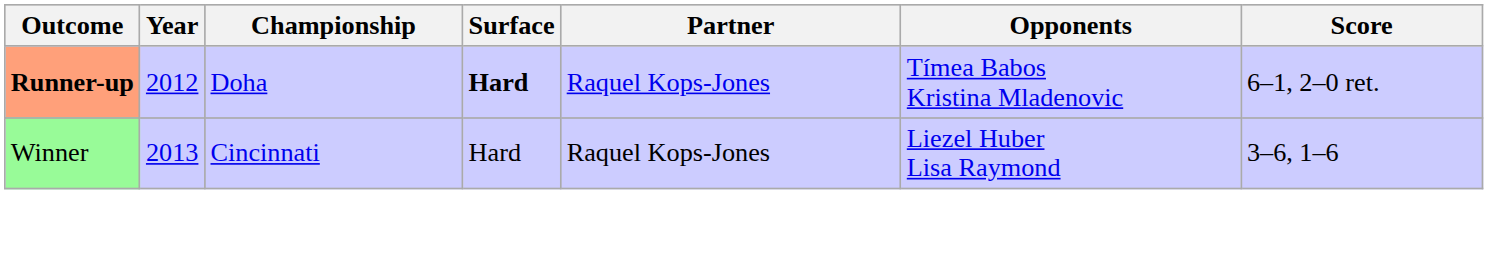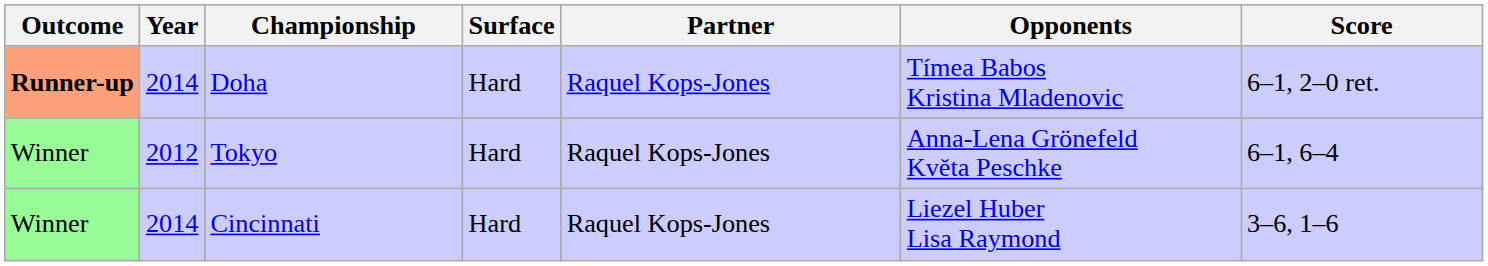 <table class="sortable wikitable">
 <tr>
 <th>Outcome</th>
 <th>Year</th>
 <th width=150>Championship</th>
 <th>Surface</th>
 <th width=200>Partner</th>
 <th width=200>Opponents</th>
 <th width=140>Score</th>
 </tr>
 <tr bgcolor=CCCCFF>
 <td bgcolor=FFA07A><strong>Runner-up</strong></td>
-<td><a href='#'>2012</a></td>
+<td><a href='#'>2014</a></td>
 <td><a href='#'>Doha</a></td>
-<td><strong>Hard</strong></td>
+<td>Hard</td>
 <td> <a href='#'>Raquel Kops-Jones</a></td>
 <td> <a href='#'>Tímea Babos</a> <br>  <a href='#'>Kristina Mladenovic</a></td>
 <td>6–1, 2–0 ret.</td>
 </tr>
 <tr bgcolor=CCCCFF>
 <td bgcolor=98FB98>Winner</td>
-<td><a href='#'>2013</a></td>
+<td><a href='#'>2012</a></td>
+<td><a href='#'>Tokyo</a></td>
+<td>Hard</td>
+<td> Raquel Kops-Jones</td>
+<td> <a href='#'>Anna-Lena Grönefeld</a> <br>  <a href='#'>Květa Peschke</a></td>
+<td>6–1, 6–4</td>
+</tr>
+<tr bgcolor=CCCCFF>
+<td bgcolor=98FB98>Winner</td>
+<td><a href='#'>2014</a></td>
 <td><a href='#'>Cincinnati</a></td>
 <td>Hard</td>
 <td> Raquel Kops-Jones</td>
 <td> <a href='#'>Liezel Huber</a> <br>  <a href='#'>Lisa Raymond</a></td>
 <td>3–6, 1–6</td>
 </tr>
 </table>
